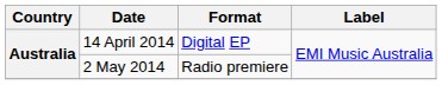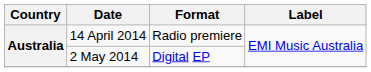 <table class="wikitable plainrowheaders">
 <tr>
 <th scope="col">Country</th>
 <th scope="col">Date</th>
 <th scope="col">Format</th>
 <th scope="col">Label</th>
 </tr>
 <tr>
 <th scope="row" rowspan="2">Australia</th>
 <td>14 April 2014</td>
-<td><a href='#'>Digital</a> <a href='#'>EP</a></td>
+<td>Radio premiere</td>
 <td rowspan="2"><a href='#'>EMI Music Australia</a></td>
 </tr>
 <tr>
 <td>2 May 2014</td>
-<td>Radio premiere</td>
+<td><a href='#'>Digital</a> <a href='#'>EP</a></td>
 </tr>
 <tr>
 </tr>
 </table>
